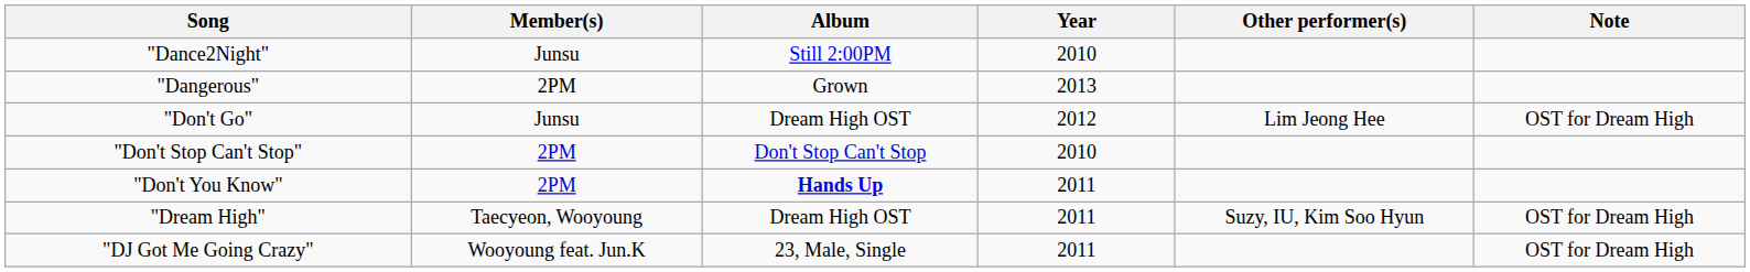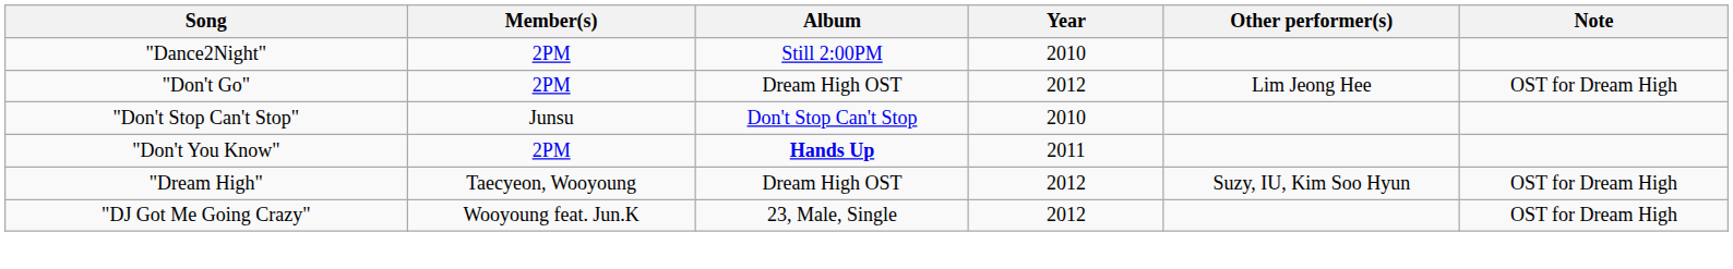 <table class="wikitable" style="margin:0.5em auto; clear:both; font-size:.9em; text-align:center; width:100%">
 <tr>
 <th width="500">Song</th>
 <th width="350">Member(s)</th>
 <th width="350">Album</th>
 <th width="250">Year</th>
 <th width="350">Other performer(s)</th>
 <th width="350">Note</th>
 </tr>
 <tr>
 <td>"Dance2Night"</td>
-<td>Junsu</td>
+<td><a href='#'>2PM</a></td>
 <td><a href='#'>Still 2:00PM</a></td>
 <td>2010</td>
 <td></td>
 <td></td>
 </tr>
 <tr>
-<td>"Dangerous"</td>
-<td>2PM</td>
-<td>Grown</td>
-<td>2013</td>
-<td></td>
-<td></td>
-</tr>
-<tr>
 <td>"Don't Go" </td>
-<td>Junsu</td>
+<td><a href='#'>2PM</a></td>
 <td>Dream High OST</td>
 <td>2012</td>
 <td>Lim Jeong Hee</td>
 <td>OST for Dream High</td>
 </tr>
 <tr>
 <td>"Don't Stop Can't Stop"</td>
-<td><a href='#'>2PM</a></td>
+<td>Junsu</td>
 <td><a href='#'>Don't Stop Can't Stop</a></td>
 <td>2010</td>
 <td></td>
 <td></td>
 </tr>
 <tr>
 <td>"Don't You Know" </td>
 <td><a href='#'>2PM</a></td>
 <td><strong><a href='#'>Hands Up</a></strong></td>
 <td>2011</td>
 <td></td>
 <td></td>
 </tr>
 <tr>
 <td>"Dream High"</td>
 <td>Taecyeon, Wooyoung</td>
 <td>Dream High OST</td>
-<td>2011</td>
+<td>2012</td>
 <td>Suzy, IU, Kim Soo Hyun</td>
 <td>OST for Dream High</td>
 </tr>
 <tr>
 <td>"DJ Got Me Going Crazy"</td>
 <td>Wooyoung feat. Jun.K</td>
 <td>23, Male, Single</td>
-<td>2011</td>
+<td>2012</td>
 <td></td>
 <td>OST for Dream High</td>
 </tr>
 </table>
